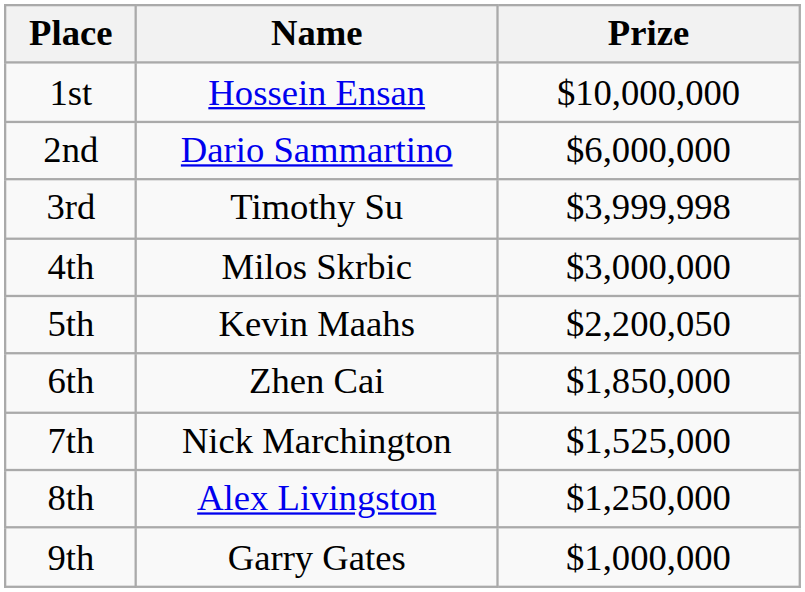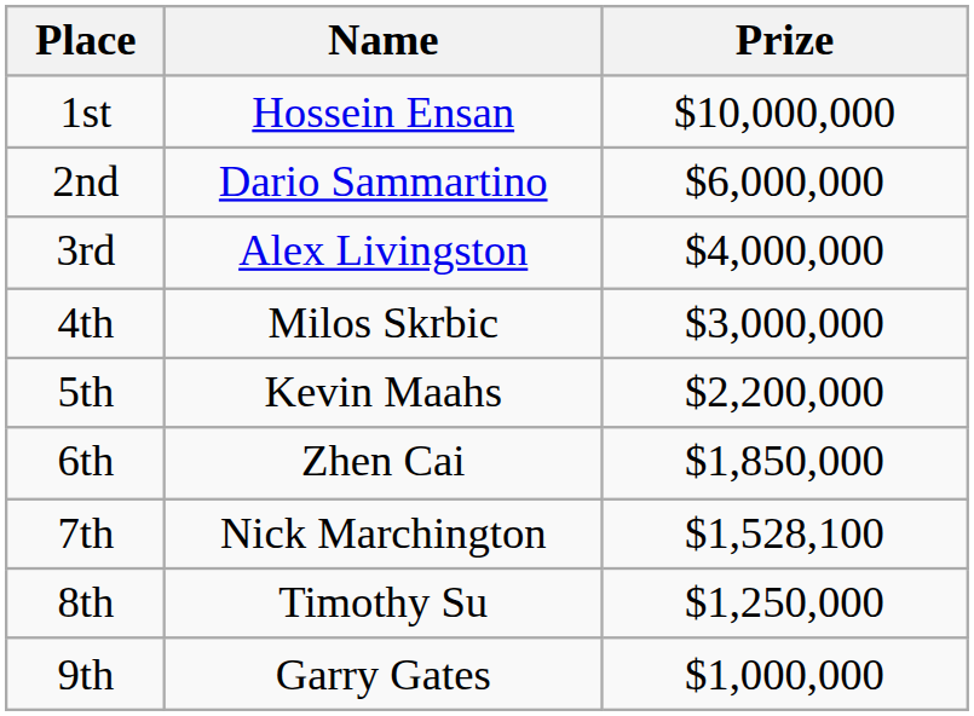 <table class="wikitable">
 <tr>
 <th width="50">Place</th>
 <th width="150">Name</th>
 <th width="125">Prize</th>
 </tr>
 <tr>
 <td align = "center">1st</td>
 <td align = "center"><a href='#'>Hossein Ensan</a></td>
 <td align = "center">$10,000,000</td>
 </tr>
 <tr>
 <td align = "center">2nd</td>
 <td align = "center"><a href='#'>Dario Sammartino</a></td>
 <td align = "center">$6,000,000</td>
 </tr>
 <tr>
 <td align = "center">3rd</td>
-<td align = "center">Timothy Su</td>
-<td align = "center">$3,999,998</td>
+<td align = "center"><a href='#'>Alex Livingston</a></td>
+<td align = "center">$4,000,000</td>
 </tr>
 <tr>
 <td align = "center">4th</td>
 <td align = "center">Milos Skrbic</td>
 <td align = "center">$3,000,000</td>
 </tr>
 <tr>
 <td align = "center">5th</td>
 <td align = "center">Kevin Maahs</td>
-<td align = "center">$2,200,050</td>
+<td align = "center">$2,200,000</td>
 </tr>
 <tr>
 <td align = "center">6th</td>
 <td align = "center">Zhen Cai</td>
 <td align = "center">$1,850,000</td>
 </tr>
 <tr>
 <td align = "center">7th</td>
 <td align = "center">Nick Marchington</td>
-<td align = "center">$1,525,000</td>
+<td align = "center">$1,528,100</td>
 </tr>
 <tr>
 <td align = "center">8th</td>
-<td align = "center"><a href='#'>Alex Livingston</a></td>
+<td align = "center">Timothy Su</td>
 <td align = "center">$1,250,000</td>
 </tr>
 <tr>
 <td align = "center">9th</td>
 <td align = "center">Garry Gates</td>
 <td align = "center">$1,000,000</td>
 </tr>
 </table>
